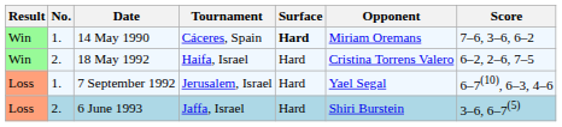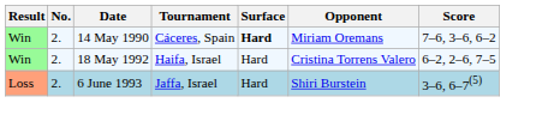 <table class="sortable wikitable" style="font-size:97%;">
 <tr>
 <th>Result</th>
 <th>No.</th>
 <th>Date</th>
 <th>Tournament</th>
 <th>Surface</th>
 <th>Opponent</th>
 <th>Score</th>
 </tr>
 <tr style="background:#f0f8ff;">
 <td style="background:#98fb98;">Win</td>
-<td>1.</td>
+<td>2.</td>
 <td>14 May 1990</td>
 <td><a href='#'>Cáceres</a>, Spain</td>
 <td><strong>Hard</strong></td>
 <td> <a href='#'>Miriam Oremans</a></td>
 <td>7–6, 3–6, 6–2</td>
 </tr>
 <tr bgcolor="#f0f8ff">
 <td style="background:#98fb98;">Win</td>
 <td>2.</td>
 <td>18 May 1992</td>
 <td><a href='#'>Haifa</a>, Israel</td>
 <td>Hard</td>
 <td> <a href='#'>Cristina Torrens Valero</a></td>
 <td>6–2, 2–6, 7–5</td>
 </tr>
-<tr style="background:#f0f8ff;">
-<td style="background:#ffa07a;">Loss</td>
-<td>1.</td>
-<td>7 September 1992</td>
-<td><a href='#'>Jerusalem</a>, Israel</td>
-<td>Hard</td>
-<td> <a href='#'>Yael Segal</a></td>
-<td>6–7<sup>(10)</sup>, 6–3, 4–6</td>
-</tr>
 <tr style="background:lightblue;">
 <td style="background:#ffa07a;">Loss</td>
 <td>2.</td>
 <td>6 June 1993</td>
 <td><a href='#'>Jaffa</a>, Israel</td>
 <td>Hard</td>
 <td> <a href='#'>Shiri Burstein</a></td>
 <td>3–6, 6–7<sup>(5)</sup></td>
 </tr>
 </table>
